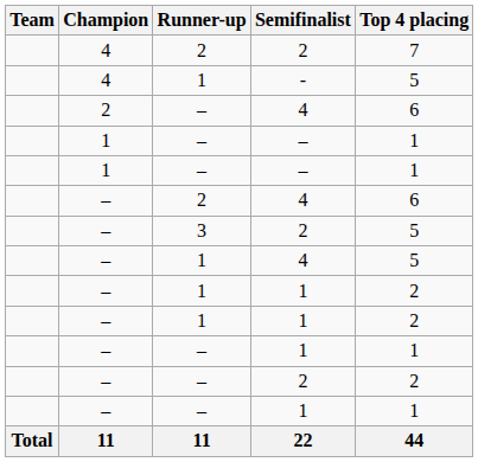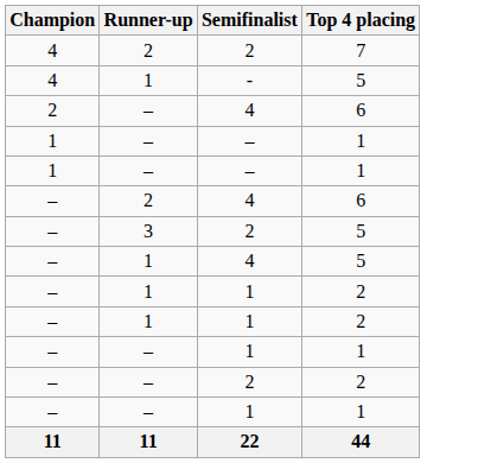 <table class="wikitable sortable" style="text-align: center;">
 <tr>
-<th>Team</th>
 <th>Champion</th>
 <th>Runner-up</th>
 <th>Semifinalist</th>
 <th>Top 4 placing</th>
 </tr>
 <tr>
-<td align="left"></td>
 <td>4</td>
 <td>2</td>
 <td>2</td>
 <td>7</td>
 </tr>
 <tr>
-<td align=left></td>
 <td>4</td>
 <td>1</td>
 <td>-</td>
 <td>5</td>
 </tr>
 <tr>
-<td align=left></td>
 <td>2</td>
 <td>–</td>
 <td>4</td>
 <td>6</td>
 </tr>
 <tr>
-<td align=left></td>
 <td>1</td>
 <td>–</td>
 <td>–</td>
 <td>1</td>
 </tr>
 <tr>
-<td align=left></td>
 <td>1</td>
 <td>–</td>
 <td>–</td>
 <td>1</td>
 </tr>
 <tr>
-<td align=left></td>
 <td>–</td>
 <td>2</td>
 <td>4</td>
 <td>6</td>
 </tr>
 <tr>
-<td align=left></td>
 <td>–</td>
 <td>3</td>
 <td>2</td>
 <td>5</td>
 </tr>
 <tr>
-<td align=left></td>
 <td>–</td>
 <td>1</td>
 <td>4</td>
 <td>5</td>
 </tr>
 <tr>
-<td align=left></td>
 <td>–</td>
 <td>1</td>
 <td>1</td>
 <td>2</td>
 </tr>
 <tr>
-<td align="left"></td>
 <td>–</td>
 <td>1</td>
 <td>1</td>
 <td>2</td>
 </tr>
 <tr>
-<td align=left></td>
 <td>–</td>
 <td>–</td>
 <td>1</td>
 <td>1</td>
 </tr>
 <tr>
-<td align=left></td>
 <td>–</td>
 <td>–</td>
 <td>2</td>
 <td>2</td>
 </tr>
 <tr>
-<td align=left></td>
 <td>–</td>
 <td>–</td>
 <td>1</td>
 <td>1</td>
 </tr>
 <tr>
-<th align=left>Total</th>
 <th>11</th>
 <th>11</th>
 <th>22</th>
 <th>44</th>
 </tr>
 </table>
